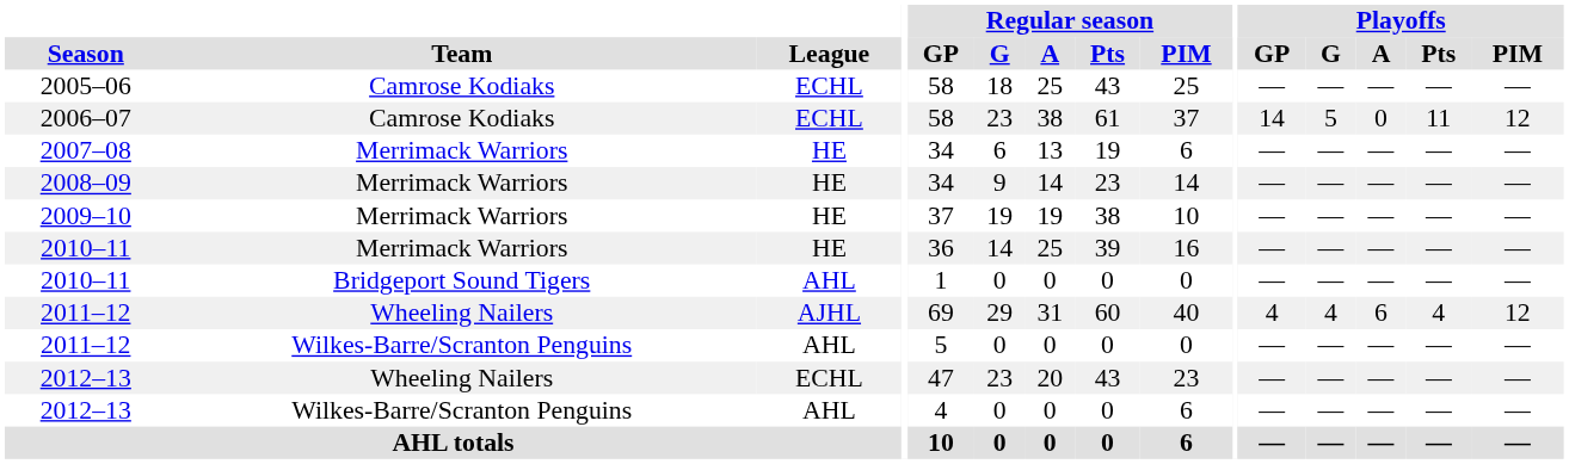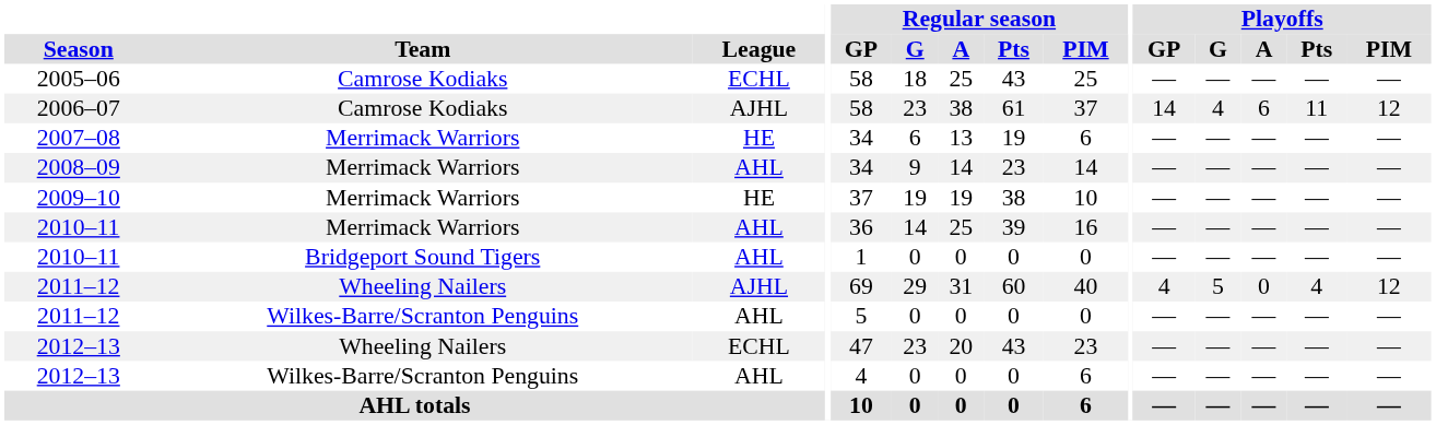 <table border="0" cellpadding="1" cellspacing="0" style="text-align:center; width:60em">
 <tr bgcolor="#e0e0e0">
 <th colspan="3" bgcolor="#ffffff"></th>
 <th rowspan="99" bgcolor="#ffffff"></th>
 <th colspan="5"><a href='#'>Regular season</a></th>
 <th rowspan="99" bgcolor="#ffffff"></th>
 <th colspan="5"><a href='#'>Playoffs</a></th>
 </tr>
 <tr bgcolor="#e0e0e0">
 <th><a href='#'>Season</a></th>
 <th>Team</th>
 <th>League</th>
 <th>GP</th>
 <th><a href='#'>G</a></th>
 <th><a href='#'>A</a></th>
 <th><a href='#'>Pts</a></th>
 <th><a href='#'>PIM</a></th>
 <th>GP</th>
 <th>G</th>
 <th>A</th>
 <th>Pts</th>
 <th>PIM</th>
 </tr>
 <tr ALIGN="centre">
 <td>2005–06</td>
 <td><a href='#'>Camrose Kodiaks</a></td>
 <td><a href='#'>ECHL</a></td>
 <td>58</td>
 <td>18</td>
 <td>25</td>
 <td>43</td>
 <td>25</td>
 <td>—</td>
 <td>—</td>
 <td>—</td>
 <td>—</td>
 <td>—</td>
 </tr>
 <tr ALIGN="centre" bgcolor="#f0f0f0">
 <td>2006–07</td>
 <td>Camrose Kodiaks</td>
-<td><a href='#'>ECHL</a></td>
+<td>AJHL</td>
 <td>58</td>
 <td>23</td>
 <td>38</td>
 <td>61</td>
 <td>37</td>
 <td>14</td>
-<td>5</td>
-<td>0</td>
+<td>4</td>
+<td>6</td>
 <td>11</td>
 <td>12</td>
 </tr>
 <tr ALIGN="centre">
 <td><a href='#'>2007–08</a></td>
 <td><a href='#'>Merrimack Warriors</a></td>
 <td><a href='#'>HE</a></td>
 <td>34</td>
 <td>6</td>
 <td>13</td>
 <td>19</td>
 <td>6</td>
 <td>—</td>
 <td>—</td>
 <td>—</td>
 <td>—</td>
 <td>—</td>
 </tr>
 <tr ALIGN="centre" bgcolor="#f0f0f0">
 <td><a href='#'>2008–09</a></td>
 <td>Merrimack Warriors</td>
-<td>HE</td>
+<td><a href='#'>AHL</a></td>
 <td>34</td>
 <td>9</td>
 <td>14</td>
 <td>23</td>
 <td>14</td>
 <td>—</td>
 <td>—</td>
 <td>—</td>
 <td>—</td>
 <td>—</td>
 </tr>
 <tr ALIGN="centre">
 <td><a href='#'>2009–10</a></td>
 <td>Merrimack Warriors</td>
 <td>HE</td>
 <td>37</td>
 <td>19</td>
 <td>19</td>
 <td>38</td>
 <td>10</td>
 <td>—</td>
 <td>—</td>
 <td>—</td>
 <td>—</td>
 <td>—</td>
 </tr>
 <tr ALIGN="centre" bgcolor="#f0f0f0">
 <td><a href='#'>2010–11</a></td>
 <td>Merrimack Warriors</td>
-<td>HE</td>
+<td><a href='#'>AHL</a></td>
 <td>36</td>
 <td>14</td>
 <td>25</td>
 <td>39</td>
 <td>16</td>
 <td>—</td>
 <td>—</td>
 <td>—</td>
 <td>—</td>
 <td>—</td>
 </tr>
 <tr ALIGN="centre">
 <td><a href='#'>2010–11</a></td>
 <td><a href='#'>Bridgeport Sound Tigers</a></td>
 <td><a href='#'>AHL</a></td>
 <td>1</td>
 <td>0</td>
 <td>0</td>
 <td>0</td>
 <td>0</td>
 <td>—</td>
 <td>—</td>
 <td>—</td>
 <td>—</td>
 <td>—</td>
 </tr>
 <tr ALIGN="centre" bgcolor="#f0f0f0">
 <td><a href='#'>2011–12</a></td>
 <td><a href='#'>Wheeling Nailers</a></td>
 <td><a href='#'>AJHL</a></td>
 <td>69</td>
 <td>29</td>
 <td>31</td>
 <td>60</td>
 <td>40</td>
 <td>4</td>
-<td>4</td>
-<td>6</td>
+<td>5</td>
+<td>0</td>
 <td>4</td>
 <td>12</td>
 </tr>
 <tr ALIGN="centre">
 <td><a href='#'>2011–12</a></td>
 <td><a href='#'>Wilkes-Barre/Scranton Penguins</a></td>
 <td>AHL</td>
 <td>5</td>
 <td>0</td>
 <td>0</td>
 <td>0</td>
 <td>0</td>
 <td>—</td>
 <td>—</td>
 <td>—</td>
 <td>—</td>
 <td>—</td>
 </tr>
 <tr ALIGN="centre" bgcolor="#f0f0f0">
 <td><a href='#'>2012–13</a></td>
 <td>Wheeling Nailers</td>
 <td>ECHL</td>
 <td>47</td>
 <td>23</td>
 <td>20</td>
 <td>43</td>
 <td>23</td>
 <td>—</td>
 <td>—</td>
 <td>—</td>
 <td>—</td>
 <td>—</td>
 </tr>
 <tr ALIGN="centre">
 <td><a href='#'>2012–13</a></td>
 <td>Wilkes-Barre/Scranton Penguins</td>
 <td>AHL</td>
 <td>4</td>
 <td>0</td>
 <td>0</td>
 <td>0</td>
 <td>6</td>
 <td>—</td>
 <td>—</td>
 <td>—</td>
 <td>—</td>
 <td>—</td>
 </tr>
 <tr bgcolor="#e0e0e0">
 <th colspan="3">AHL totals</th>
 <th>10</th>
 <th>0</th>
 <th>0</th>
 <th>0</th>
 <th>6</th>
 <th>—</th>
 <th>—</th>
 <th>—</th>
 <th>—</th>
 <th>—</th>
 </tr>
 </table>
